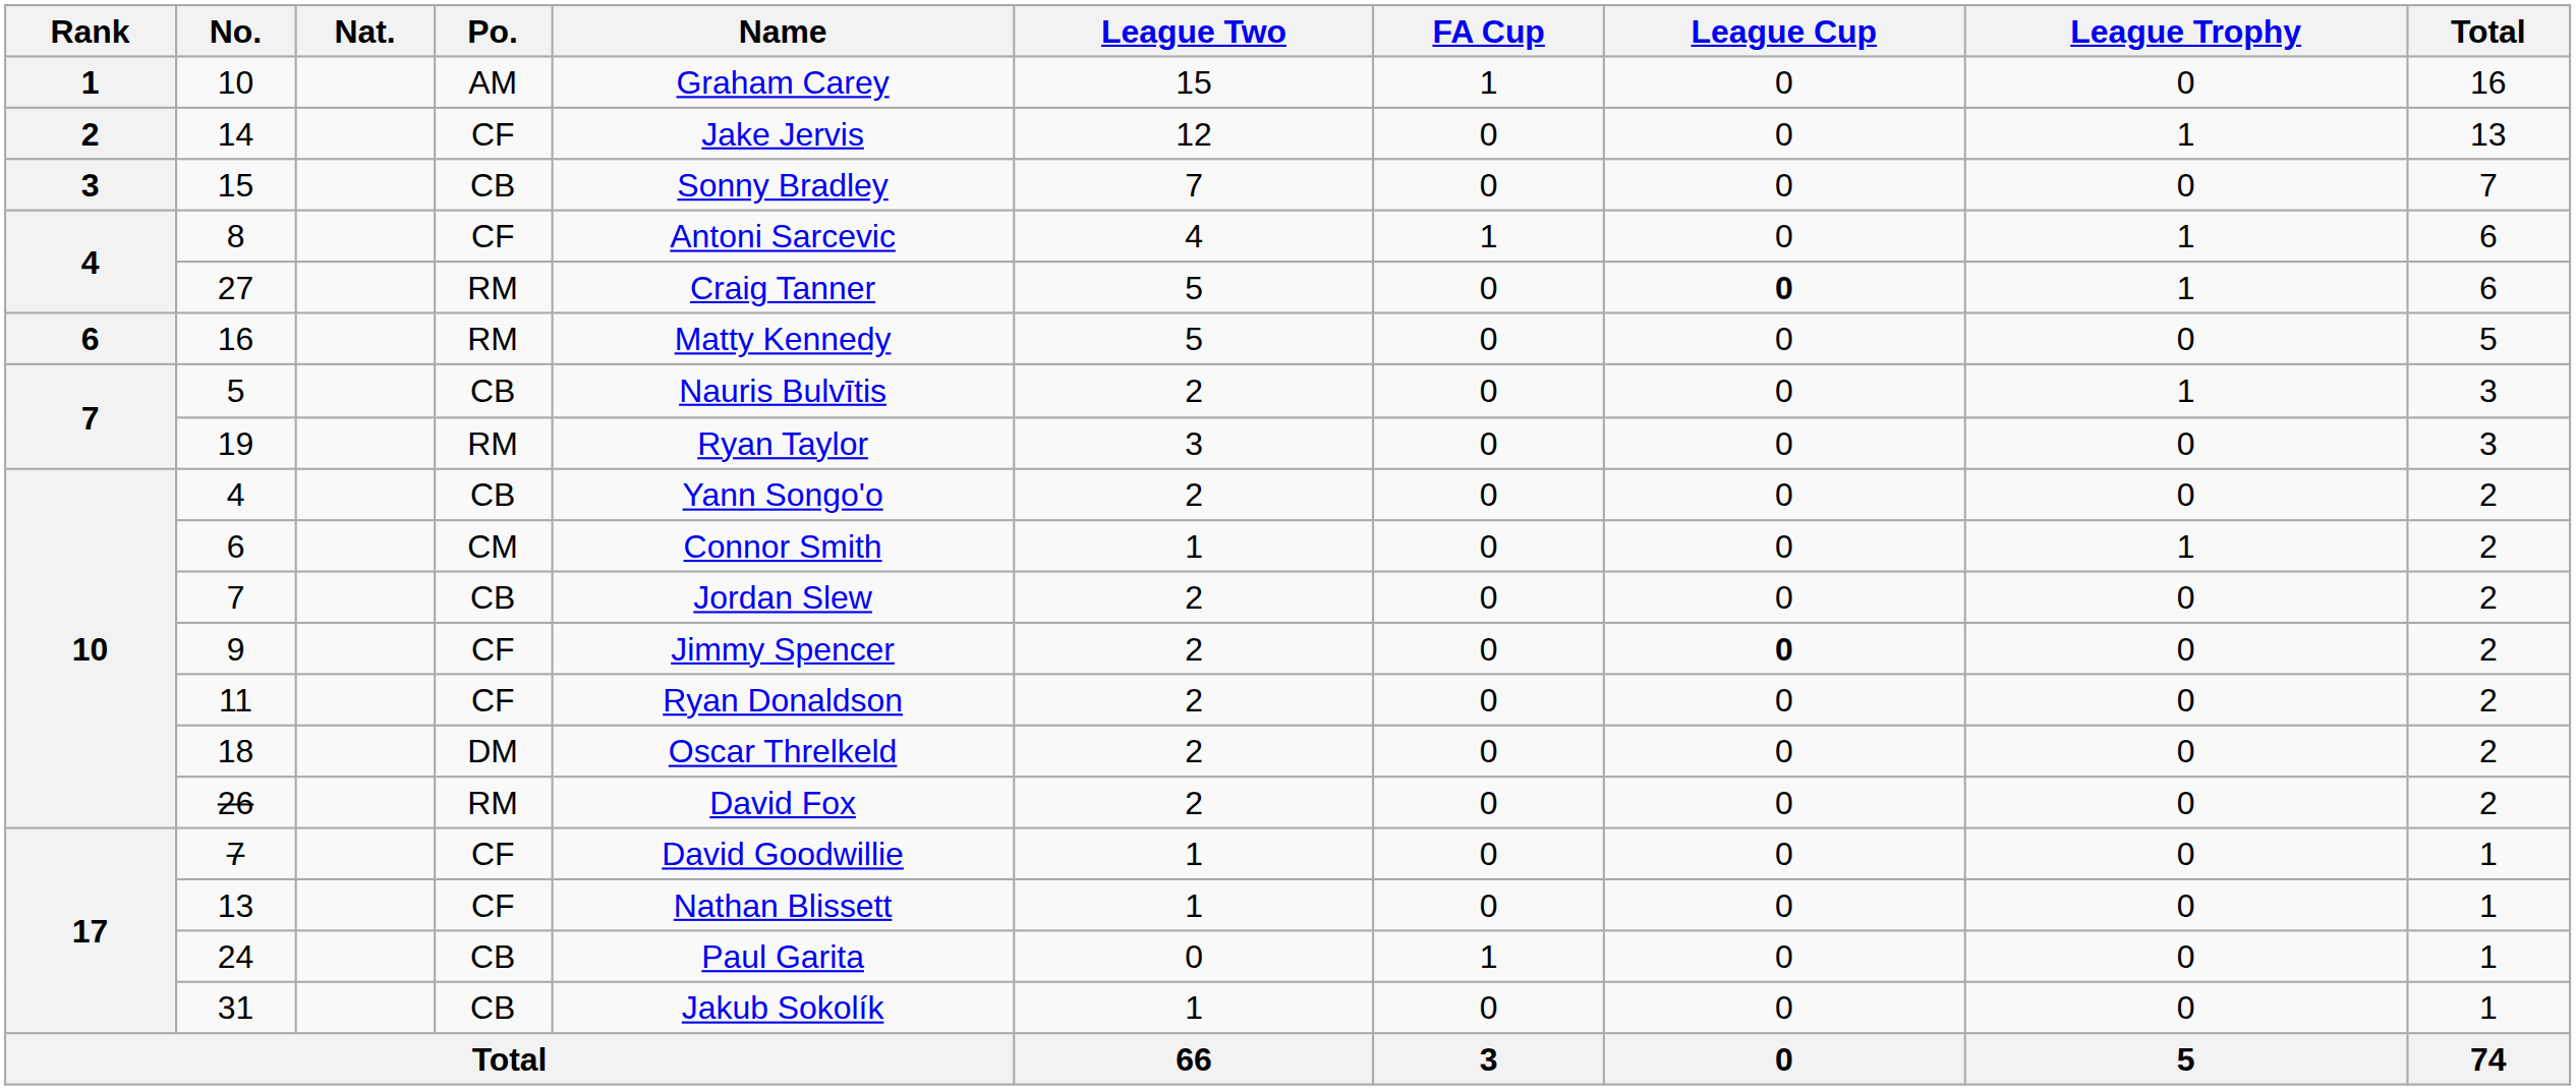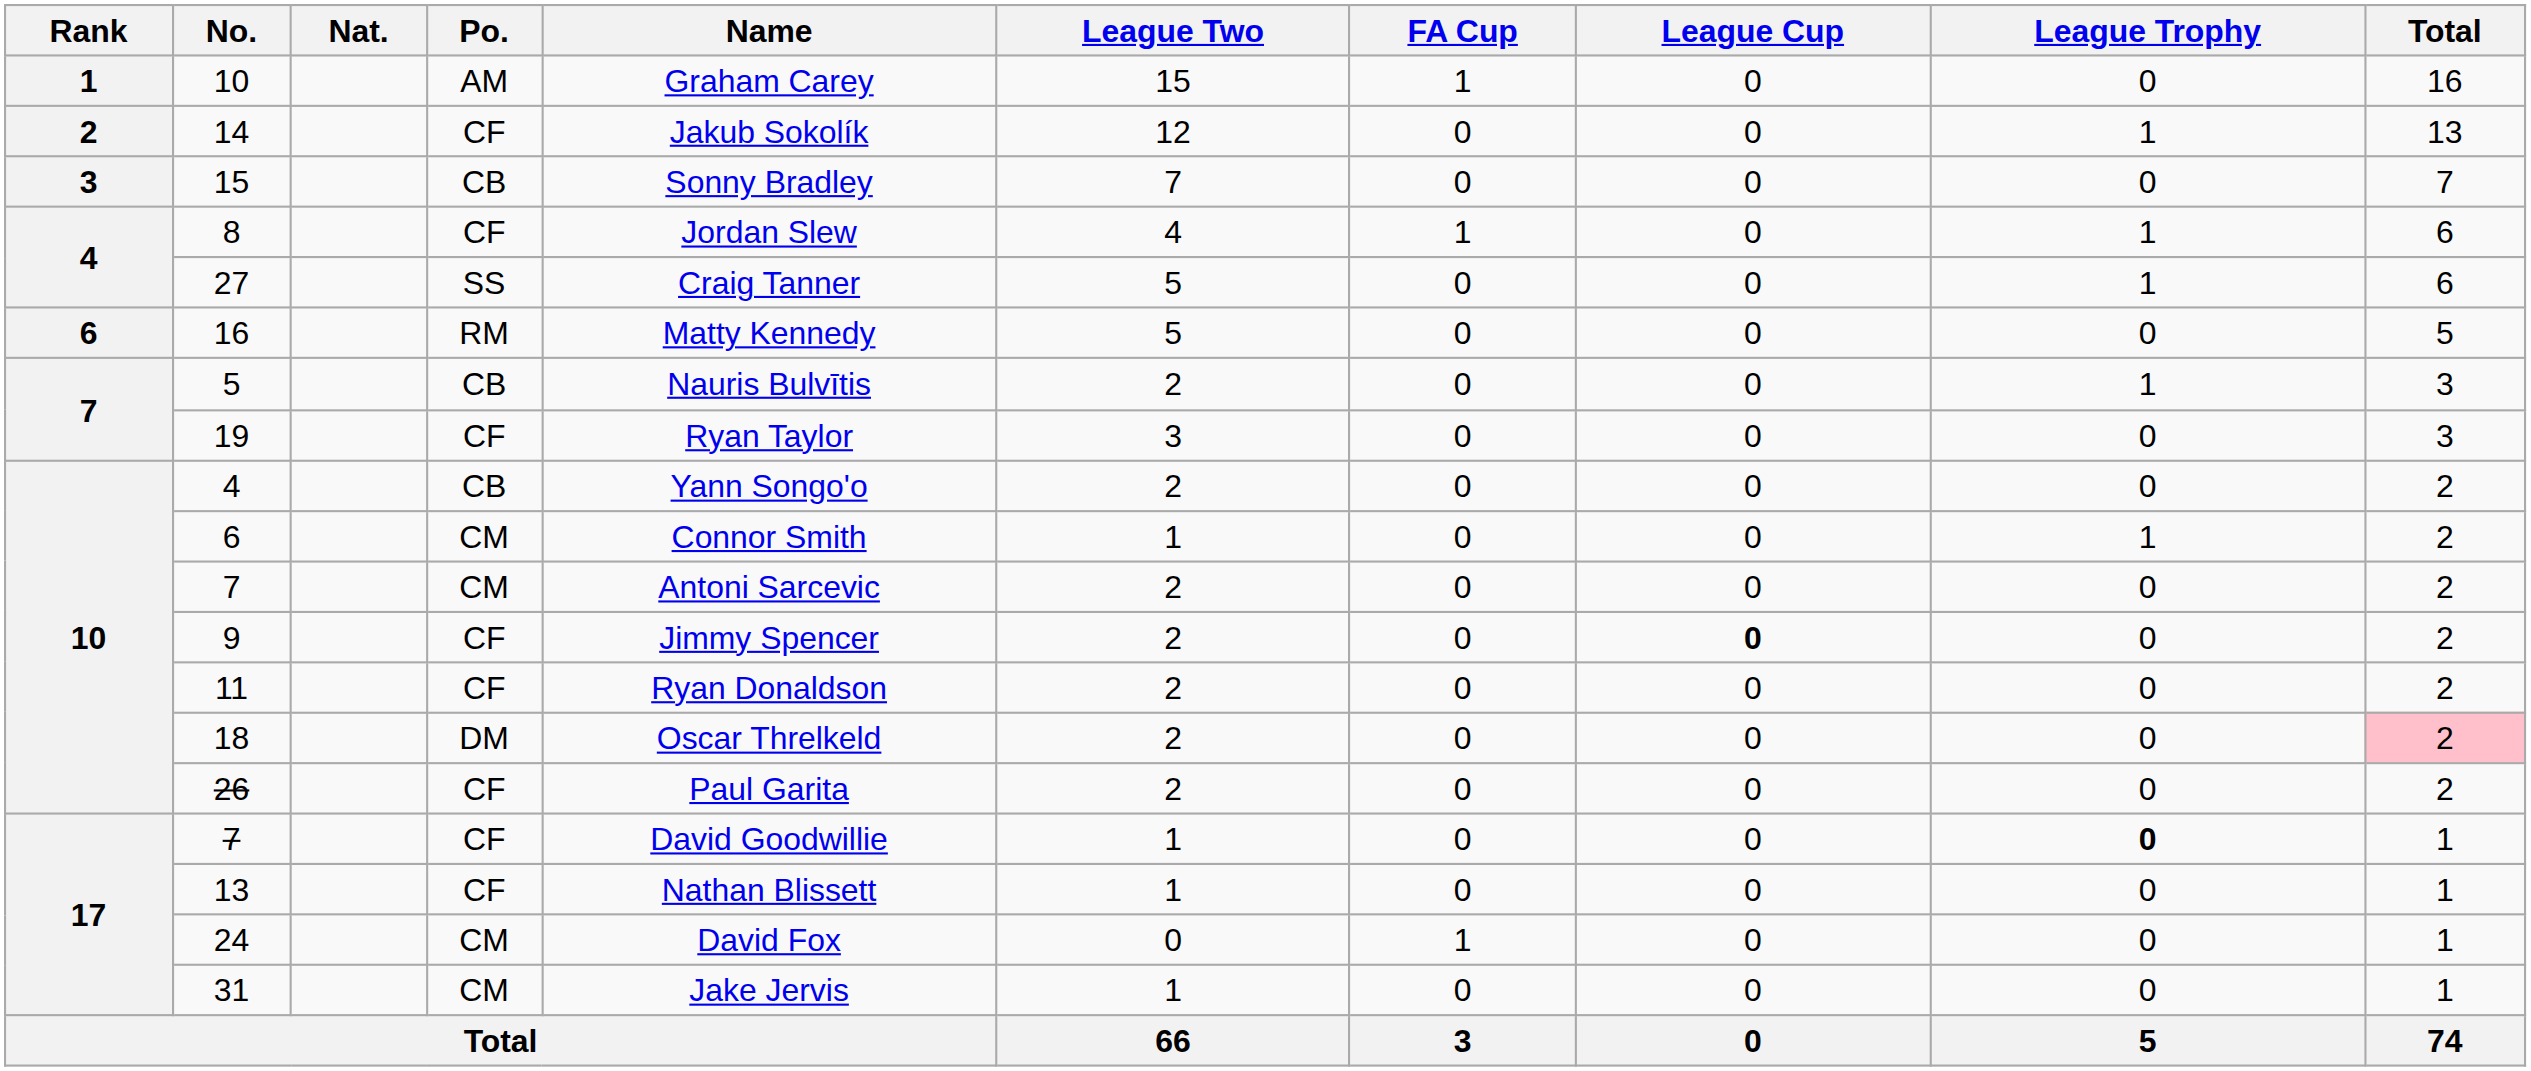 <table class="wikitable" style="text-align:center; font-size:95%; width:95%;">
 <tr>
 <th>Rank</th>
 <th>No.</th>
 <th>Nat.</th>
 <th>Po.</th>
 <th>Name</th>
 <th><a href='#'>League Two</a></th>
 <th><a href='#'>FA Cup</a></th>
 <th><a href='#'>League Cup</a></th>
 <th><a href='#'>League Trophy</a></th>
 <th>Total</th>
 </tr>
 <tr>
 <th rowspan=1>1</th>
 <td>10</td>
 <td></td>
 <td>AM</td>
 <td><a href='#'>Graham Carey</a></td>
 <td>15</td>
 <td>1</td>
 <td>0</td>
 <td>0</td>
 <td>16</td>
 </tr>
 <tr>
 <th rowspan=1>2</th>
 <td>14</td>
 <td></td>
 <td>CF</td>
-<td><a href='#'>Jake Jervis</a></td>
+<td><a href='#'>Jakub Sokolík</a></td>
 <td>12</td>
 <td>0</td>
 <td>0</td>
 <td>1</td>
 <td>13</td>
 </tr>
 <tr>
 <th>3</th>
 <td>15</td>
 <td></td>
 <td>CB</td>
 <td><a href='#'>Sonny Bradley</a></td>
 <td>7</td>
 <td>0</td>
 <td>0</td>
 <td>0</td>
 <td>7</td>
 </tr>
 <tr>
 <th rowspan="2">4</th>
 <td>8</td>
 <td></td>
 <td>CF</td>
-<td><a href='#'>Antoni Sarcevic</a></td>
+<td><a href='#'>Jordan Slew</a></td>
 <td>4</td>
 <td>1</td>
 <td>0</td>
 <td>1</td>
 <td>6</td>
 </tr>
 <tr>
 <td>27</td>
 <td></td>
-<td>RM</td>
+<td>SS</td>
 <td><a href='#'>Craig Tanner</a></td>
 <td>5</td>
 <td>0</td>
-<td><strong>0</strong></td>
+<td>0</td>
 <td>1</td>
 <td>6</td>
 </tr>
 <tr>
 <th rowspan=1>6</th>
 <td>16</td>
 <td></td>
 <td>RM</td>
 <td><a href='#'>Matty Kennedy</a></td>
 <td>5</td>
 <td>0</td>
 <td>0</td>
 <td>0</td>
 <td>5</td>
 </tr>
 <tr>
 <th rowspan=2>7</th>
 <td>5</td>
 <td></td>
 <td>CB</td>
 <td><a href='#'>Nauris Bulvītis</a></td>
 <td>2</td>
 <td>0</td>
 <td>0</td>
 <td>1</td>
 <td>3</td>
 </tr>
 <tr>
 <td>19</td>
 <td></td>
-<td>RM</td>
+<td>CF</td>
 <td><a href='#'>Ryan Taylor</a></td>
 <td>3</td>
 <td>0</td>
 <td>0</td>
 <td>0</td>
 <td>3</td>
 </tr>
 <tr>
 <th rowspan=7>10</th>
 <td>4</td>
 <td></td>
 <td>CB</td>
 <td><a href='#'>Yann Songo'o</a></td>
 <td>2</td>
 <td>0</td>
 <td>0</td>
 <td>0</td>
 <td>2</td>
 </tr>
 <tr>
 <td>6</td>
 <td></td>
 <td>CM</td>
 <td><a href='#'>Connor Smith</a></td>
 <td>1</td>
 <td>0</td>
 <td>0</td>
 <td>1</td>
 <td>2</td>
 </tr>
 <tr>
 <td>7</td>
 <td></td>
-<td>CB</td>
-<td><a href='#'>Jordan Slew</a></td>
+<td>CM</td>
+<td><a href='#'>Antoni Sarcevic</a></td>
 <td>2</td>
 <td>0</td>
 <td>0</td>
 <td>0</td>
 <td>2</td>
 </tr>
 <tr>
 <td>9</td>
 <td></td>
 <td>CF</td>
 <td><a href='#'>Jimmy Spencer</a></td>
 <td>2</td>
 <td>0</td>
 <td><strong>0</strong></td>
 <td>0</td>
 <td>2</td>
 </tr>
 <tr>
 <td>11</td>
 <td></td>
 <td>CF</td>
 <td><a href='#'>Ryan Donaldson</a></td>
 <td>2</td>
 <td>0</td>
 <td>0</td>
 <td>0</td>
 <td>2</td>
 </tr>
 <tr>
 <td>18</td>
 <td></td>
 <td>DM</td>
 <td><a href='#'>Oscar Threlkeld</a></td>
 <td>2</td>
 <td>0</td>
 <td>0</td>
 <td>0</td>
-<td>2</td>
+<td style="background: pink;">2</td>
 </tr>
 <tr>
 <td><s>26</s></td>
 <td></td>
-<td>RM</td>
-<td><a href='#'>David Fox</a></td>
+<td>CF</td>
+<td><a href='#'>Paul Garita</a></td>
 <td>2</td>
 <td>0</td>
 <td>0</td>
 <td>0</td>
 <td>2</td>
 </tr>
 <tr>
 <th rowspan=4>17</th>
 <td><s>7</s></td>
 <td></td>
 <td>CF</td>
 <td><a href='#'>David Goodwillie</a></td>
 <td>1</td>
 <td>0</td>
 <td>0</td>
-<td>0</td>
+<td><strong>0</strong></td>
 <td>1</td>
 </tr>
 <tr>
 <td>13</td>
 <td></td>
 <td>CF</td>
 <td><a href='#'>Nathan Blissett</a></td>
 <td>1</td>
 <td>0</td>
 <td>0</td>
 <td>0</td>
 <td>1</td>
 </tr>
 <tr>
 <td>24</td>
 <td></td>
-<td>CB</td>
-<td><a href='#'>Paul Garita</a></td>
+<td>CM</td>
+<td><a href='#'>David Fox</a></td>
 <td>0</td>
 <td>1</td>
 <td>0</td>
 <td>0</td>
 <td>1</td>
 </tr>
 <tr>
 <td>31</td>
 <td></td>
-<td>CB</td>
-<td><a href='#'>Jakub Sokolík</a></td>
+<td>CM</td>
+<td><a href='#'>Jake Jervis</a></td>
 <td>1</td>
 <td>0</td>
 <td>0</td>
 <td>0</td>
 <td>1</td>
 </tr>
 <tr>
 <th colspan=5>Total</th>
 <th>66</th>
 <th>3</th>
 <th>0</th>
 <th>5</th>
 <th>74</th>
 </tr>
 </table>
